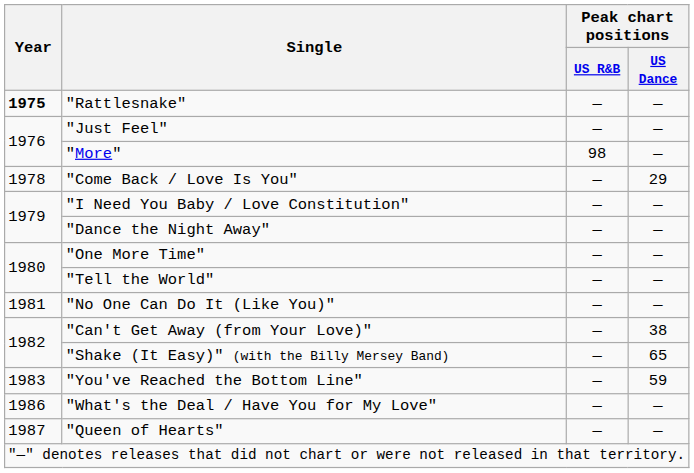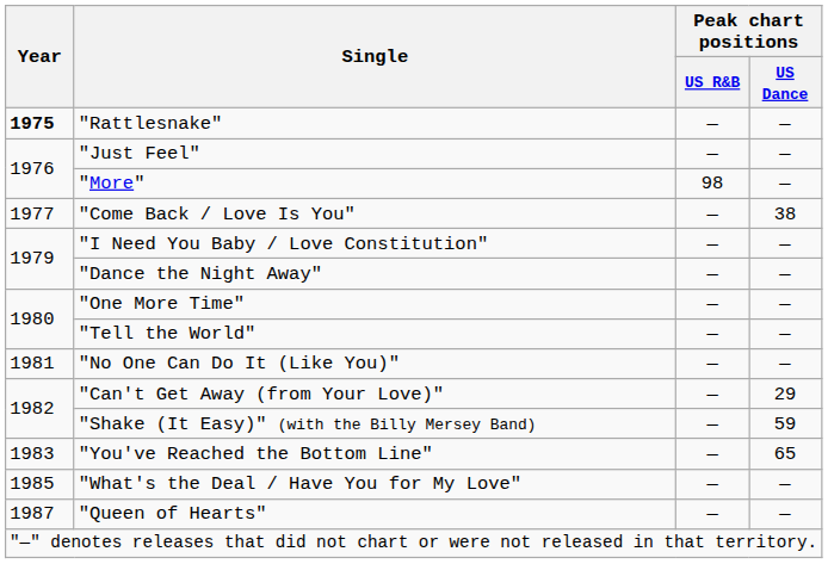 <table class="wikitable">
 <tr>
 <th scope="col" rowspan="2">Year</th>
 <th scope="col" rowspan="2">Single</th>
 <th scope="col" colspan="4">Peak chart positions</th>
 </tr>
 <tr>
 <th style="width:45px;"><small><a href='#'>US R&B</a></small><br></th>
 <th style="width:45px;"><small><a href='#'>US Dance</a></small><br></th>
 </tr>
 <tr>
 <td rowspan="1"><strong>1975</strong></td>
 <td>"Rattlesnake"</td>
 <td align=center>―</td>
 <td align=center>—</td>
 </tr>
 <tr>
 <td rowspan="2">1976</td>
 <td>"Just Feel"</td>
 <td align=center>―</td>
 <td align=center>—</td>
 </tr>
 <tr>
 <td>"<a href='#'>More</a>"</td>
 <td align=center>98</td>
 <td align=center>―</td>
 </tr>
 <tr>
-<td rowspan="1">1978</td>
+<td rowspan="1">1977</td>
 <td>"Come Back / Love Is You"</td>
 <td align=center>—</td>
-<td align=center>29</td>
+<td align=center>38</td>
 </tr>
 <tr>
 <td rowspan="2">1979</td>
 <td>"I Need You Baby / Love Constitution"</td>
 <td align=center>―</td>
 <td align=center>―</td>
 </tr>
 <tr>
 <td>"Dance the Night Away"</td>
 <td align=center>―</td>
 <td align=center>—</td>
 </tr>
 <tr>
 <td rowspan="2">1980</td>
 <td>"One More Time"</td>
 <td align=center>—</td>
 <td align=center>—</td>
 </tr>
 <tr>
 <td>"Tell the World"</td>
 <td align=center>—</td>
 <td align=center>—</td>
 </tr>
 <tr>
 <td rowspan="1">1981</td>
 <td>"No One Can Do It (Like You)"</td>
 <td align=center>—</td>
 <td align=center>—</td>
 </tr>
 <tr>
 <td rowspan="2">1982</td>
 <td>"Can't Get Away (from Your Love)"</td>
 <td align=center>―</td>
-<td align=center>38</td>
+<td align=center>29</td>
 </tr>
 <tr>
 <td>"Shake (It Easy)" <small>(with the Billy Mersey Band)</small></td>
 <td align=center>―</td>
-<td align=center>65</td>
+<td align=center>59</td>
 </tr>
 <tr>
 <td rowspan="1">1983</td>
 <td>"You've Reached the Bottom Line"</td>
 <td align=center>―</td>
-<td align=center>59</td>
+<td align=center>65</td>
 </tr>
 <tr>
-<td rowspan="1">1986</td>
+<td rowspan="1">1985</td>
 <td>"What's the Deal / Have You for My Love"</td>
 <td align=center>—</td>
 <td align=center>―</td>
 </tr>
 <tr>
 <td rowspan="1">1987</td>
 <td>"Queen of Hearts"</td>
 <td align=center>—</td>
 <td align=center>―</td>
 </tr>
 <tr>
 <td colspan="5" style="text-align:center; font-size:9pt;">"—" denotes releases that did not chart or were not released in that territory.</td>
 </tr>
 </table>
